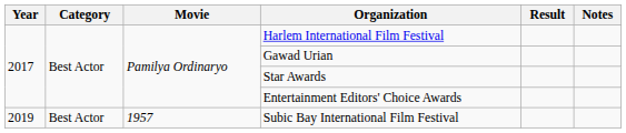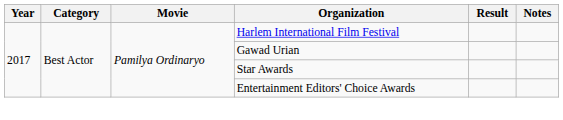 <table class="wikitable" style="width:86%;">
 <tr>
 <th>Year</th>
 <th>Category</th>
 <th>Movie</th>
 <th>Organization</th>
 <th>Result</th>
 <th>Notes</th>
 </tr>
 <tr>
 <td rowspan=4>2017</td>
 <td rowspan=4>Best Actor</td>
 <td rowspan=4><em>Pamilya Ordinaryo</em></td>
 <td><a href='#'>Harlem International Film Festival</a></td>
 <td></td>
 <td></td>
 </tr>
 <tr>
 <td>Gawad Urian</td>
 <td></td>
 <td></td>
 </tr>
 <tr>
 <td>Star Awards</td>
 <td></td>
 <td></td>
 </tr>
 <tr>
 <td>Entertainment Editors' Choice Awards</td>
 <td></td>
 <td></td>
 </tr>
-<tr>
-<td>2019</td>
-<td>Best Actor</td>
-<td><em>1957</em></td>
-<td>Subic Bay International Film Festival</td>
-<td></td>
-<td></td>
-</tr>
 </table>
